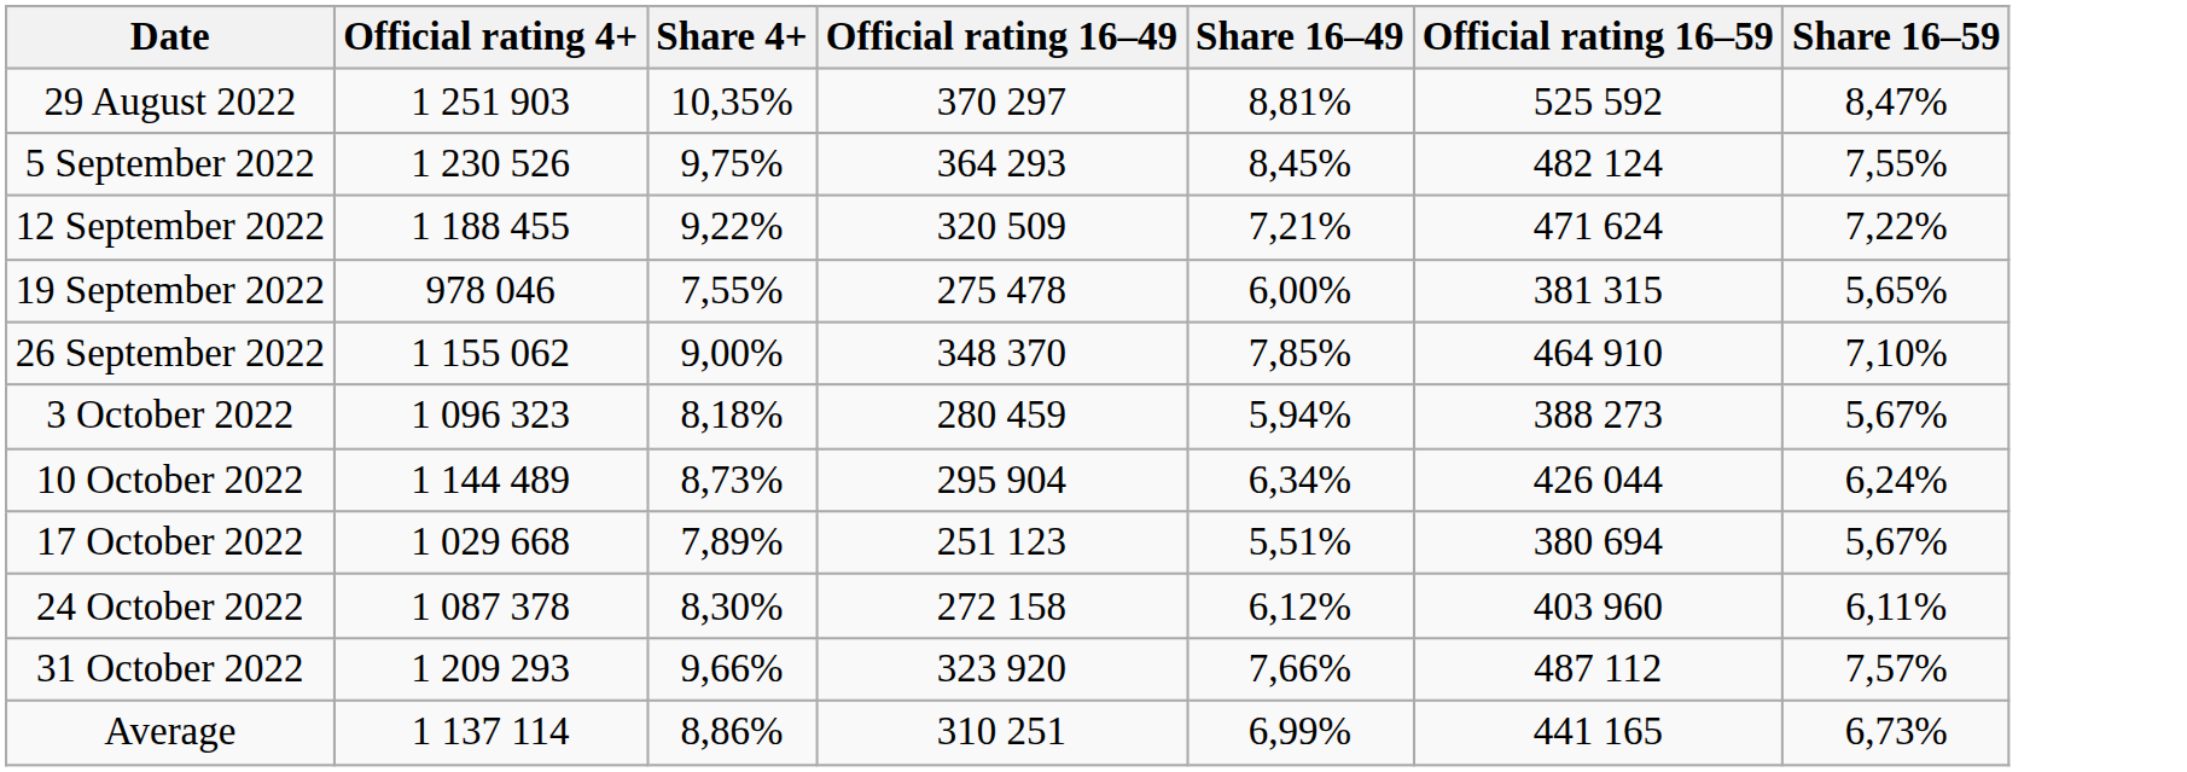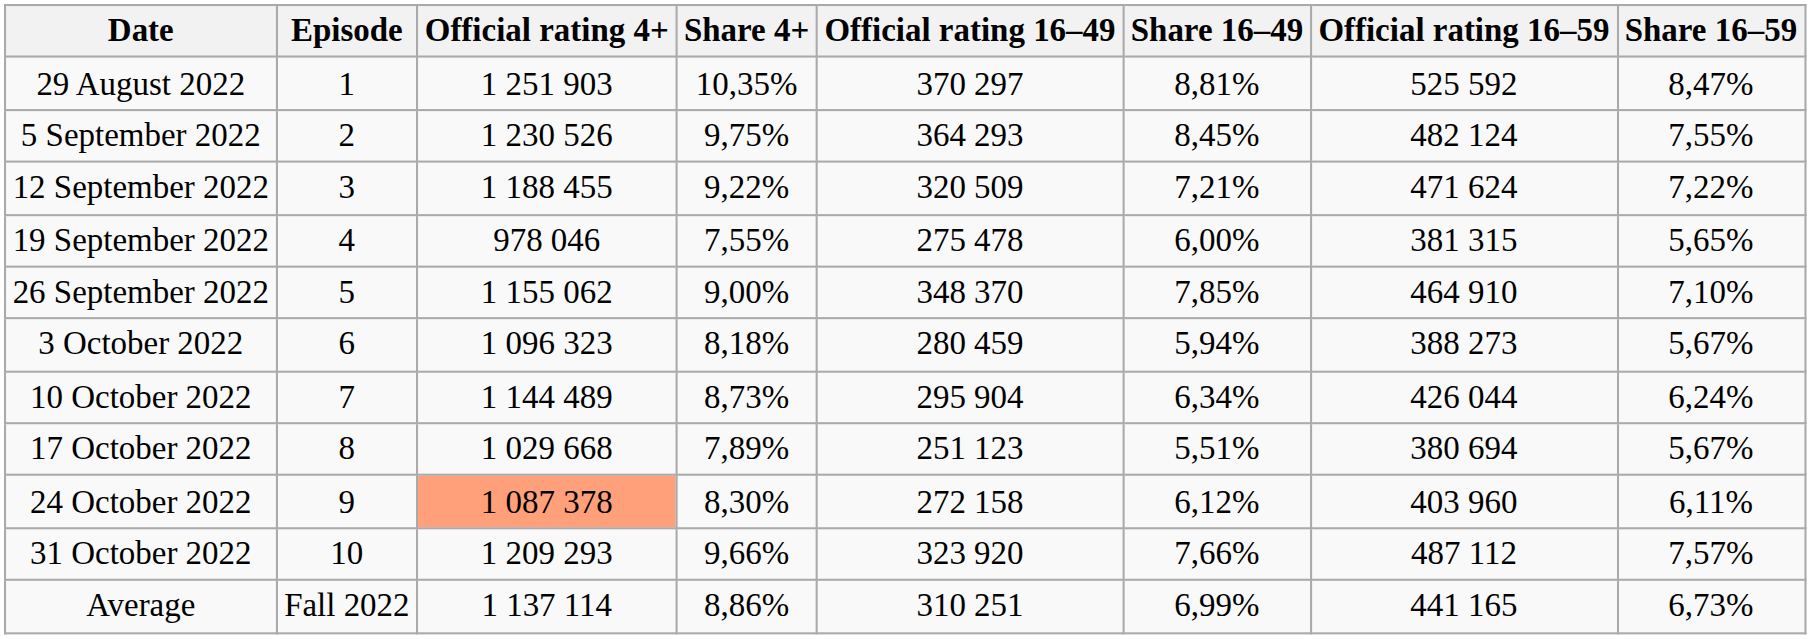 <table class="wikitable" style="text-align:center;">
 <tr>
 <th>Date</th>
+<th>Episode</th>
 <th>Official rating 4+</th>
 <th>Share 4+</th>
 <th>Official rating 16–49</th>
 <th>Share 16–49</th>
 <th>Official rating 16–59</th>
 <th>Share 16–59</th>
 </tr>
 <tr>
 <td>29 August 2022</td>
+<td>1</td>
 <td>1 251 903</td>
 <td>10,35%</td>
 <td>370 297</td>
 <td>8,81%</td>
 <td>525 592</td>
 <td>8,47%</td>
 </tr>
 <tr>
 <td>5 September 2022</td>
+<td>2</td>
 <td>1 230 526</td>
 <td>9,75%</td>
 <td>364 293</td>
 <td>8,45%</td>
 <td>482 124</td>
 <td>7,55%</td>
 </tr>
 <tr>
 <td>12 September 2022</td>
+<td>3</td>
 <td>1 188 455</td>
 <td>9,22%</td>
 <td>320 509</td>
 <td>7,21%</td>
 <td>471 624</td>
 <td>7,22%</td>
 </tr>
 <tr>
 <td>19 September 2022</td>
+<td>4</td>
 <td>978 046</td>
 <td>7,55%</td>
 <td>275 478</td>
 <td>6,00%</td>
 <td>381 315</td>
 <td>5,65%</td>
 </tr>
 <tr>
 <td>26 September 2022</td>
+<td>5</td>
 <td>1 155 062</td>
 <td>9,00%</td>
 <td>348 370</td>
 <td>7,85%</td>
 <td>464 910</td>
 <td>7,10%</td>
 </tr>
 <tr>
 <td>3 October 2022</td>
+<td>6</td>
 <td>1 096 323</td>
 <td>8,18%</td>
 <td>280 459</td>
 <td>5,94%</td>
 <td>388 273</td>
 <td>5,67%</td>
 </tr>
 <tr>
 <td>10 October 2022</td>
+<td>7</td>
 <td>1 144 489</td>
 <td>8,73%</td>
 <td>295 904</td>
 <td>6,34%</td>
 <td>426 044</td>
 <td>6,24%</td>
 </tr>
 <tr>
 <td>17 October 2022</td>
+<td>8</td>
 <td>1 029 668</td>
 <td>7,89%</td>
 <td>251 123</td>
 <td>5,51%</td>
 <td>380 694</td>
 <td>5,67%</td>
 </tr>
 <tr>
 <td>24 October 2022</td>
-<td>1 087 378</td>
+<td>9</td>
+<td style="background: lightsalmon;">1 087 378</td>
 <td>8,30%</td>
 <td>272 158</td>
 <td>6,12%</td>
 <td>403 960</td>
 <td>6,11%</td>
 </tr>
 <tr>
 <td>31 October 2022</td>
+<td>10</td>
 <td>1 209 293</td>
 <td>9,66%</td>
 <td>323 920</td>
 <td>7,66%</td>
 <td>487 112</td>
 <td>7,57%</td>
 </tr>
 <tr>
 <td>Average</td>
+<td>Fall 2022</td>
 <td>1 137 114</td>
 <td>8,86%</td>
 <td>310 251</td>
 <td>6,99%</td>
 <td>441 165</td>
 <td>6,73%</td>
 </tr>
 </table>
